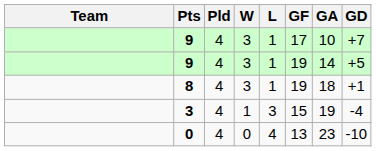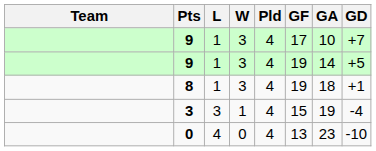 <table class="wikitable" style="text-align:center;">
 <tr>
 <th width=175>Team</th>
 <th width=20 abbr="Points">Pts</th>
+<th width=20 abbr="Lost">L</th>
+<th width=20 abbr="Won">W</th>
 <th width=20 abbr="Played">Pld</th>
-<th width=20 abbr="Won">W</th>
-<th width=20 abbr="Lost">L</th>
 <th width=20 abbr="Goals for">GF</th>
 <th width=20 abbr="Goals against">GA</th>
 <th width=20 abbr="Goal difference">GD</th>
 </tr>
 <tr style="background:#ccffcc;">
 <td style="text-align:left;"></td>
 <td><strong>9</strong></td>
+<td>1</td>
+<td>3</td>
 <td>4</td>
-<td>3</td>
-<td>1</td>
 <td>17</td>
 <td>10</td>
 <td>+7</td>
 </tr>
 <tr style="background:#ccffcc;">
 <td style="text-align:left;"></td>
 <td><strong>9</strong></td>
+<td>1</td>
+<td>3</td>
 <td>4</td>
-<td>3</td>
-<td>1</td>
 <td>19</td>
 <td>14</td>
 <td>+5</td>
 </tr>
 <tr>
 <td style="text-align:left;"></td>
 <td><strong>8</strong></td>
+<td>1</td>
+<td>3</td>
 <td>4</td>
-<td>3</td>
-<td>1</td>
 <td>19</td>
 <td>18</td>
 <td>+1</td>
 </tr>
 <tr>
 <td style="text-align:left;"></td>
 <td><strong>3</strong></td>
+<td>3</td>
+<td>1</td>
 <td>4</td>
-<td>1</td>
-<td>3</td>
 <td>15</td>
 <td>19</td>
 <td>-4</td>
 </tr>
 <tr>
 <td style="text-align:left;"></td>
 <td><strong>0</strong></td>
 <td>4</td>
 <td>0</td>
 <td>4</td>
 <td>13</td>
 <td>23</td>
 <td>-10</td>
 </tr>
 </table>
